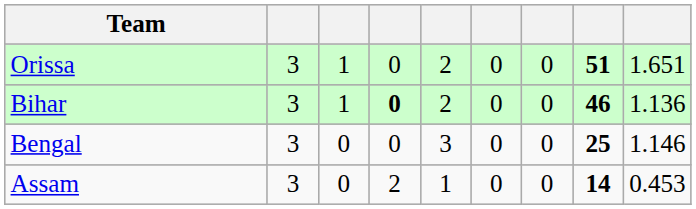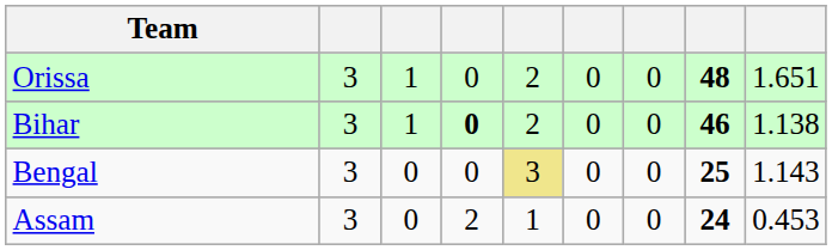 <table class="wikitable" style="text-align:center">
 <tr>
 <th style="width:160px">Team</th>
 <th style="width:25px"></th>
 <th style="width:25px"></th>
 <th style="width:25px"></th>
 <th style="width:25px"></th>
 <th style="width:25px"></th>
 <th style="width:25px"></th>
 <th style="width:25px"></th>
 <th style="width:25px;"></th>
 </tr>
 <tr style="background:#cfc;">
 <td style="text-align:left"><a href='#'>Orissa</a></td>
 <td>3</td>
 <td>1</td>
 <td>0</td>
 <td>2</td>
 <td>0</td>
 <td>0</td>
-<td><strong>51</strong></td>
+<td><strong>48</strong></td>
 <td>1.651</td>
 </tr>
 <tr style="background:#cfc;">
 <td style="text-align:left"><a href='#'>Bihar</a></td>
 <td>3</td>
 <td>1</td>
 <td><strong>0</strong></td>
 <td>2</td>
 <td>0</td>
 <td>0</td>
 <td><strong>46</strong></td>
-<td>1.136</td>
+<td>1.138</td>
 </tr>
 <tr>
 <td style="text-align:left"><a href='#'>Bengal</a></td>
 <td>3</td>
 <td>0</td>
 <td>0</td>
-<td>3</td>
+<td style="background: khaki;">3</td>
 <td>0</td>
 <td>0</td>
 <td><strong>25</strong></td>
-<td>1.146</td>
+<td>1.143</td>
 </tr>
 <tr>
 <td style="text-align:left"><a href='#'>Assam</a></td>
 <td>3</td>
 <td>0</td>
 <td>2</td>
 <td>1</td>
 <td>0</td>
 <td>0</td>
-<td><strong>14</strong></td>
+<td><strong>24</strong></td>
 <td>0.453</td>
 </tr>
 </table>
